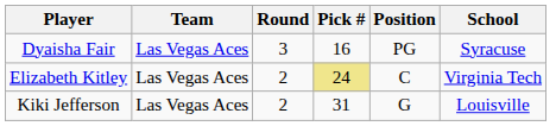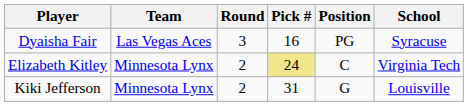 <table class="wikitable" style="text-align:center;">
 <tr>
 <th>Player</th>
 <th>Team</th>
 <th>Round</th>
 <th>Pick #</th>
 <th>Position</th>
 <th>School</th>
 </tr>
 <tr>
 <td><a href='#'>Dyaisha Fair</a></td>
 <td><a href='#'>Las Vegas Aces</a></td>
 <td>3</td>
 <td>16</td>
 <td>PG</td>
 <td><a href='#'>Syracuse</a></td>
 </tr>
 <tr>
 <td><a href='#'>Elizabeth Kitley</a></td>
-<td>Las Vegas Aces</td>
+<td><a href='#'>Minnesota Lynx</a></td>
 <td>2</td>
 <td style="background: khaki;">24</td>
 <td>C</td>
 <td><a href='#'>Virginia Tech</a></td>
 </tr>
 <tr>
 <td>Kiki Jefferson</td>
-<td>Las Vegas Aces</td>
+<td><a href='#'>Minnesota Lynx</a></td>
 <td>2</td>
 <td>31</td>
 <td>G</td>
 <td><a href='#'>Louisville</a></td>
 </tr>
 </table>
